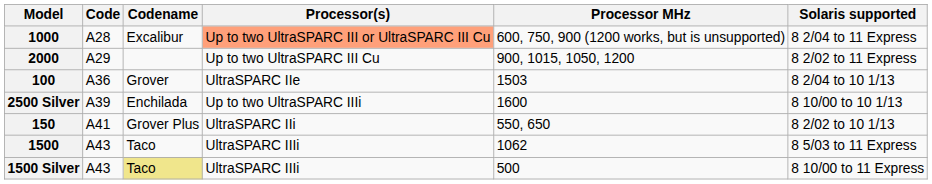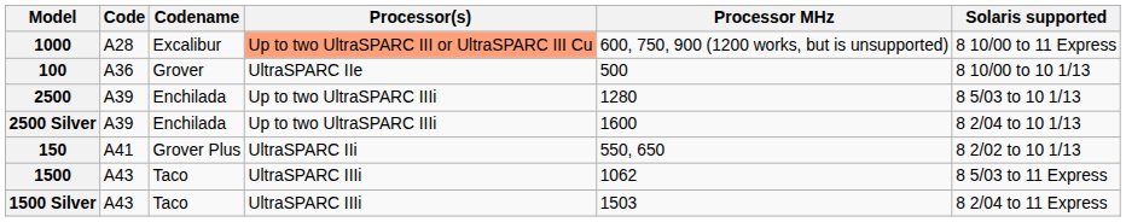 <table class="wikitable sortable">
 <tr>
 <th>Model</th>
 <th>Code</th>
 <th>Codename</th>
 <th class="unsortable">Processor(s)</th>
 <th class="unsortable">Processor MHz</th>
 <th>Solaris supported</th>
 </tr>
 <tr>
 <th>1000</th>
 <td>A28</td>
 <td>Excalibur</td>
 <td style="background: lightsalmon;">Up to two UltraSPARC III or UltraSPARC III Cu</td>
 <td>600, 750, 900 (1200 works, but is unsupported)</td>
-<td>8 2/04 to 11 Express</td>
-</tr>
-<tr>
-<th>2000</th>
-<td>A29</td>
-<td></td>
-<td>Up to two UltraSPARC III Cu</td>
-<td>900, 1015, 1050, 1200</td>
-<td>8 2/02 to 11 Express</td>
+<td>8 10/00 to 11 Express</td>
 </tr>
 <tr>
 <th>100</th>
 <td>A36</td>
 <td>Grover</td>
 <td>UltraSPARC IIe</td>
-<td>1503</td>
-<td>8 2/04 to 10 1/13</td>
+<td>500</td>
+<td>8 10/00 to 10 1/13</td>
+</tr>
+<tr>
+<th>2500</th>
+<td>A39</td>
+<td>Enchilada</td>
+<td>Up to two UltraSPARC IIIi</td>
+<td>1280</td>
+<td>8 5/03 to 10 1/13</td>
 </tr>
 <tr>
 <th>2500 Silver</th>
 <td>A39</td>
 <td>Enchilada</td>
 <td>Up to two UltraSPARC IIIi</td>
 <td>1600</td>
-<td>8 10/00 to 10 1/13</td>
+<td>8 2/04 to 10 1/13</td>
 </tr>
 <tr>
 <th>150</th>
 <td>A41</td>
 <td>Grover Plus</td>
 <td>UltraSPARC IIi</td>
 <td>550, 650</td>
 <td>8 2/02 to 10 1/13</td>
 </tr>
 <tr>
 <th>1500</th>
 <td>A43</td>
 <td>Taco</td>
 <td>UltraSPARC IIIi</td>
 <td>1062</td>
 <td>8 5/03 to 11 Express</td>
 </tr>
 <tr>
 <th>1500 Silver</th>
 <td>A43</td>
-<td style="background: khaki;">Taco</td>
+<td>Taco</td>
 <td>UltraSPARC IIIi</td>
-<td>500</td>
-<td>8 10/00 to 11 Express</td>
+<td>1503</td>
+<td>8 2/04 to 11 Express</td>
 </tr>
 </table>
